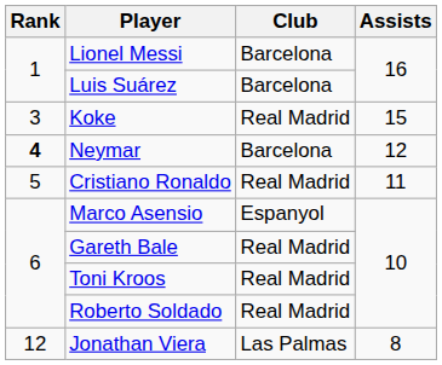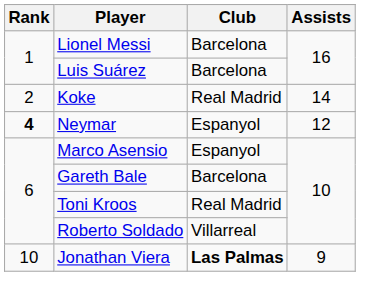 <table class=wikitable style=text-align:center>
 <tr>
 <th>Rank</th>
 <th>Player</th>
 <th>Club</th>
 <th>Assists</th>
 </tr>
 <tr>
 <td rowspan="2">1</td>
 <td align="left"> <a href='#'>Lionel Messi</a></td>
 <td align="left">Barcelona</td>
 <td rowspan="2">16</td>
 </tr>
 <tr>
 <td align="left"> <a href='#'>Luis Suárez</a></td>
 <td align="left">Barcelona</td>
 </tr>
 <tr>
-<td>3</td>
+<td>2</td>
 <td align="left"> <a href='#'>Koke</a></td>
 <td align="left">Real Madrid</td>
-<td>15</td>
+<td>14</td>
 </tr>
 <tr>
 <td><strong>4</strong></td>
 <td align="left"> <a href='#'>Neymar</a></td>
-<td align="left">Barcelona</td>
+<td align="left">Espanyol</td>
 <td>12</td>
-</tr>
-<tr>
-<td>5</td>
-<td align="left"> <a href='#'>Cristiano Ronaldo</a></td>
-<td align="left">Real Madrid</td>
-<td>11</td>
 </tr>
 <tr>
 <td rowspan="4">6</td>
 <td align="left"> <a href='#'>Marco Asensio</a></td>
 <td align="left">Espanyol</td>
 <td rowspan="4">10</td>
 </tr>
 <tr>
 <td align="left"> <a href='#'>Gareth Bale</a></td>
-<td align="left">Real Madrid</td>
+<td align="left">Barcelona</td>
 </tr>
 <tr>
 <td align="left"> <a href='#'>Toni Kroos</a></td>
 <td align="left">Real Madrid</td>
 </tr>
 <tr>
 <td align="left"> <a href='#'>Roberto Soldado</a></td>
-<td align="left">Real Madrid</td>
+<td align="left">Villarreal</td>
 </tr>
 <tr>
-<td>12</td>
+<td>10</td>
 <td align="left"> <a href='#'>Jonathan Viera</a></td>
-<td align="left">Las Palmas</td>
-<td>8</td>
+<td align="left"><strong>Las Palmas</strong></td>
+<td>9</td>
 </tr>
 </table>
